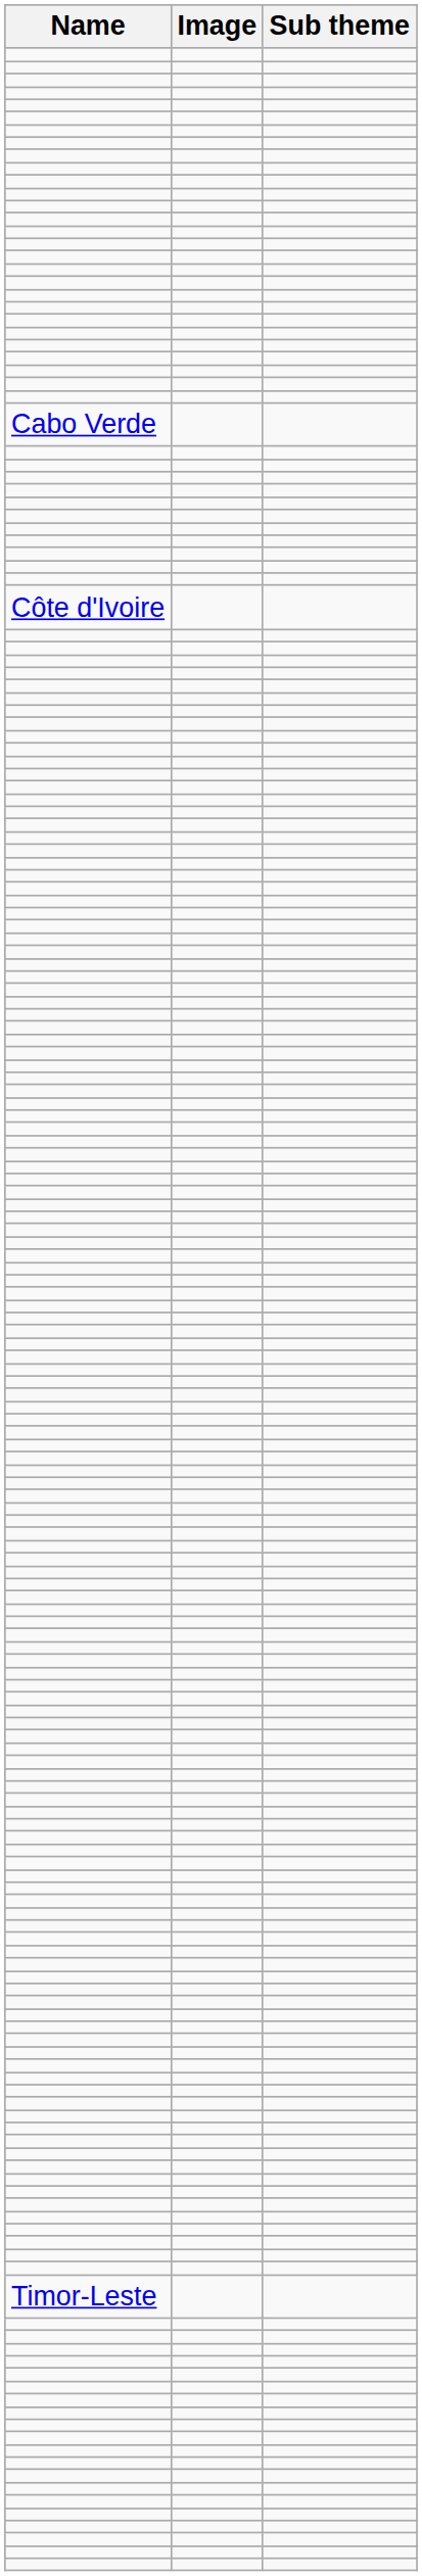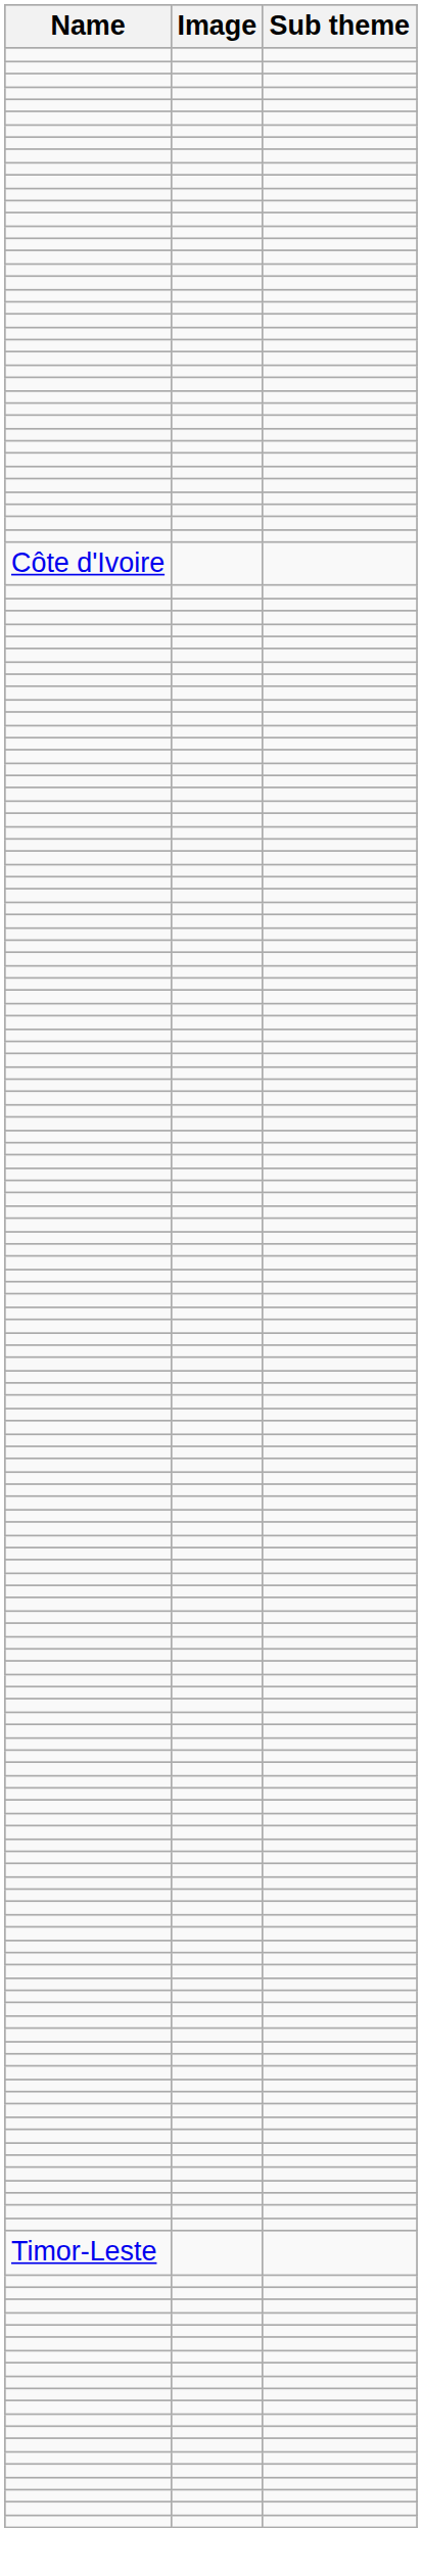 <table class="sortable wikitable">
 <tr style="background:#ececec;">
 <th>Name</th>
 <th>Image</th>
 <th>Sub theme</th>
 </tr>
 <tr>
 <td></td>
 <td></td>
 <td></td>
 </tr>
 <tr>
 <td></td>
 <td></td>
 <td></td>
 </tr>
 <tr>
 <td></td>
 <td></td>
 <td></td>
 </tr>
 <tr>
 <td></td>
 <td></td>
 <td></td>
 </tr>
 <tr>
 <td></td>
 <td></td>
 <td></td>
 </tr>
 <tr>
 <td></td>
 <td></td>
 <td></td>
 </tr>
 <tr>
 <td></td>
 <td></td>
 <td></td>
 </tr>
 <tr>
 <td></td>
 <td></td>
 <td></td>
 </tr>
 <tr>
 <td></td>
 <td></td>
 <td></td>
 </tr>
 <tr>
 <td></td>
 <td></td>
 <td></td>
 </tr>
 <tr>
 <td></td>
 <td></td>
 <td></td>
 </tr>
 <tr>
 <td></td>
 <td></td>
 <td></td>
 </tr>
 <tr>
 <td></td>
 <td></td>
 <td></td>
 </tr>
 <tr>
 <td></td>
 <td></td>
 <td></td>
 </tr>
 <tr>
 <td></td>
 <td></td>
 <td></td>
 </tr>
 <tr>
 <td></td>
 <td></td>
 <td></td>
 </tr>
 <tr>
 <td></td>
 <td></td>
 <td></td>
 </tr>
 <tr>
 <td></td>
 <td></td>
 <td></td>
 </tr>
 <tr>
 <td></td>
 <td></td>
 <td></td>
 </tr>
 <tr>
 <td></td>
 <td></td>
 <td></td>
 </tr>
 <tr>
 <td></td>
 <td></td>
 <td></td>
 </tr>
 <tr>
 <td></td>
 <td></td>
 <td></td>
 </tr>
 <tr>
 <td></td>
 <td></td>
 <td></td>
 </tr>
 <tr>
 <td></td>
 <td></td>
 <td></td>
 </tr>
 <tr>
 <td></td>
 <td></td>
 <td></td>
 </tr>
 <tr>
 <td></td>
 <td></td>
 <td></td>
 </tr>
 <tr>
 <td></td>
 <td></td>
 <td></td>
 </tr>
 <tr>
 <td></td>
-<td></td>
-<td></td>
-</tr>
-<tr>
-<td> <a href='#'>Cabo Verde</a></td>
 <td></td>
 <td></td>
 </tr>
 <tr>
 <td></td>
 <td></td>
 <td></td>
 </tr>
 <tr>
 <td></td>
 <td></td>
 <td></td>
 </tr>
 <tr>
 <td></td>
 <td></td>
 <td></td>
 </tr>
 <tr>
 <td></td>
 <td></td>
 <td></td>
 </tr>
 <tr>
 <td></td>
 <td></td>
 <td></td>
 </tr>
 <tr>
 <td></td>
 <td></td>
 <td></td>
 </tr>
 <tr>
 <td></td>
 <td></td>
 <td></td>
 </tr>
 <tr>
 <td></td>
 <td></td>
 <td></td>
 </tr>
 <tr>
 <td></td>
 <td></td>
 <td></td>
 </tr>
 <tr>
 <td></td>
 <td></td>
 <td></td>
 </tr>
 <tr>
 <td></td>
 <td></td>
 <td></td>
 </tr>
 <tr>
 <td> <a href='#'>Côte d'Ivoire</a></td>
 <td></td>
 <td></td>
 </tr>
 <tr>
 <td></td>
 <td></td>
 <td></td>
 </tr>
 <tr>
 <td></td>
 <td></td>
 <td></td>
 </tr>
 <tr>
 <td></td>
 <td></td>
 <td></td>
 </tr>
 <tr>
 <td></td>
 <td></td>
 <td></td>
 </tr>
 <tr>
 <td></td>
 <td></td>
 <td></td>
 </tr>
 <tr>
 <td></td>
 <td></td>
 <td></td>
 </tr>
 <tr>
 <td></td>
 <td></td>
 <td></td>
 </tr>
 <tr>
 <td></td>
 <td></td>
 <td></td>
 </tr>
 <tr>
 <td></td>
 <td></td>
 <td></td>
 </tr>
 <tr>
 <td></td>
 <td></td>
 <td></td>
 </tr>
 <tr>
 <td></td>
 <td></td>
 <td></td>
 </tr>
 <tr>
 <td></td>
 <td></td>
 <td></td>
 </tr>
 <tr>
 <td></td>
 <td></td>
 <td></td>
 </tr>
 <tr>
 <td></td>
 <td></td>
 <td></td>
 </tr>
 <tr>
 <td></td>
 <td></td>
 <td></td>
 </tr>
 <tr>
 <td></td>
 <td></td>
 <td></td>
 </tr>
 <tr>
 <td></td>
 <td></td>
 <td></td>
 </tr>
 <tr>
 <td></td>
 <td></td>
 <td></td>
 </tr>
 <tr>
 <td></td>
 <td></td>
 <td></td>
 </tr>
 <tr>
 <td></td>
 <td></td>
 <td></td>
 </tr>
 <tr>
 <td></td>
 <td></td>
 <td></td>
 </tr>
 <tr>
 <td></td>
 <td></td>
 <td></td>
 </tr>
 <tr>
 <td></td>
 <td></td>
 <td></td>
 </tr>
 <tr>
 <td></td>
 <td></td>
 <td></td>
 </tr>
 <tr>
 <td></td>
 <td></td>
 <td></td>
 </tr>
 <tr>
 <td></td>
 <td></td>
 <td></td>
 </tr>
 <tr>
 <td></td>
 <td></td>
 <td></td>
 </tr>
 <tr>
 <td></td>
 <td></td>
 <td></td>
 </tr>
 <tr>
 <td></td>
 <td></td>
 <td></td>
 </tr>
 <tr>
 <td></td>
 <td></td>
 <td></td>
 </tr>
 <tr>
 <td></td>
 <td></td>
 <td></td>
 </tr>
 <tr>
 <td></td>
 <td></td>
 <td></td>
 </tr>
 <tr>
 <td></td>
 <td></td>
 <td></td>
 </tr>
 <tr>
 <td></td>
 <td></td>
 <td></td>
 </tr>
 <tr>
 <td></td>
 <td></td>
 <td></td>
 </tr>
 <tr>
 <td></td>
 <td></td>
 <td></td>
 </tr>
 <tr>
 <td></td>
 <td></td>
 <td></td>
 </tr>
 <tr>
 <td></td>
 <td></td>
 <td></td>
 </tr>
 <tr>
 <td></td>
 <td></td>
 <td></td>
 </tr>
 <tr>
 <td></td>
 <td></td>
 <td></td>
 </tr>
 <tr>
 <td></td>
 <td></td>
 <td></td>
 </tr>
 <tr>
 <td></td>
 <td></td>
 <td></td>
 </tr>
 <tr>
 <td></td>
 <td></td>
 <td></td>
 </tr>
 <tr>
 <td></td>
 <td></td>
 <td></td>
 </tr>
 <tr>
 <td></td>
 <td></td>
 <td></td>
 </tr>
 <tr>
 <td></td>
 <td></td>
 <td></td>
 </tr>
 <tr>
 <td></td>
 <td></td>
 <td></td>
 </tr>
 <tr>
 <td></td>
 <td></td>
 <td></td>
 </tr>
 <tr>
 <td></td>
 <td></td>
 <td></td>
 </tr>
 <tr>
 <td></td>
 <td></td>
 <td></td>
 </tr>
 <tr>
 <td></td>
 <td></td>
 <td></td>
 </tr>
 <tr>
 <td></td>
 <td></td>
 <td></td>
 </tr>
 <tr>
 <td></td>
 <td></td>
 <td></td>
 </tr>
 <tr>
 <td></td>
 <td></td>
 <td></td>
 </tr>
 <tr>
 <td></td>
 <td></td>
 <td></td>
 </tr>
 <tr>
 <td></td>
 <td></td>
 <td></td>
 </tr>
 <tr>
 <td></td>
 <td></td>
 <td></td>
 </tr>
 <tr>
 <td></td>
 <td></td>
 <td></td>
 </tr>
 <tr>
 <td></td>
 <td></td>
 <td></td>
 </tr>
 <tr>
 <td></td>
 <td></td>
 <td></td>
 </tr>
 <tr>
 <td></td>
 <td></td>
 <td></td>
 </tr>
 <tr>
 <td></td>
 <td></td>
 <td></td>
 </tr>
 <tr>
 <td></td>
 <td></td>
 <td></td>
 </tr>
 <tr>
 <td></td>
 <td></td>
 <td></td>
 </tr>
 <tr>
 <td></td>
 <td></td>
 <td></td>
 </tr>
 <tr>
 <td></td>
 <td></td>
 <td></td>
 </tr>
 <tr>
 <td></td>
 <td></td>
 <td></td>
 </tr>
 <tr>
 <td></td>
 <td></td>
 <td></td>
 </tr>
 <tr>
 <td></td>
 <td></td>
 <td></td>
 </tr>
 <tr>
 <td></td>
 <td></td>
 <td></td>
 </tr>
 <tr>
 <td></td>
 <td></td>
 <td></td>
 </tr>
 <tr>
 <td></td>
 <td></td>
 <td></td>
 </tr>
 <tr>
 <td></td>
 <td></td>
 <td></td>
 </tr>
 <tr>
 <td></td>
 <td></td>
 <td></td>
 </tr>
 <tr>
 <td></td>
 <td></td>
 <td></td>
 </tr>
 <tr>
 <td></td>
 <td></td>
 <td></td>
 </tr>
 <tr>
 <td></td>
 <td></td>
 <td></td>
 </tr>
 <tr>
 <td></td>
 <td></td>
 <td></td>
 </tr>
 <tr>
 <td></td>
 <td></td>
 <td></td>
 </tr>
 <tr>
 <td></td>
 <td></td>
 <td></td>
 </tr>
 <tr>
 <td></td>
 <td></td>
 <td></td>
 </tr>
 <tr>
 <td></td>
 <td></td>
 <td></td>
 </tr>
 <tr>
 <td></td>
 <td></td>
 <td></td>
 </tr>
 <tr>
 <td></td>
 <td></td>
 <td></td>
 </tr>
 <tr>
 <td></td>
 <td></td>
 <td></td>
 </tr>
 <tr>
 <td></td>
 <td></td>
 <td></td>
 </tr>
 <tr>
 <td></td>
 <td></td>
 <td></td>
 </tr>
 <tr>
 <td></td>
 <td></td>
 <td></td>
 </tr>
 <tr>
 <td></td>
 <td></td>
 <td></td>
 </tr>
 <tr>
 <td></td>
 <td></td>
 <td></td>
 </tr>
 <tr>
 <td></td>
 <td></td>
 <td></td>
 </tr>
 <tr>
 <td></td>
 <td></td>
 <td></td>
 </tr>
 <tr>
 <td></td>
 <td></td>
 <td></td>
 </tr>
 <tr>
 <td></td>
 <td></td>
 <td></td>
 </tr>
 <tr>
 <td></td>
 <td></td>
 <td></td>
 </tr>
 <tr>
 <td></td>
 <td></td>
 <td></td>
 </tr>
 <tr>
 <td></td>
 <td></td>
 <td></td>
 </tr>
 <tr>
 <td></td>
 <td></td>
 <td></td>
 </tr>
 <tr>
 <td></td>
 <td></td>
 <td></td>
 </tr>
 <tr>
 <td></td>
 <td></td>
 <td></td>
 </tr>
 <tr>
 <td></td>
 <td></td>
 <td></td>
 </tr>
 <tr>
 <td></td>
 <td></td>
 <td></td>
 </tr>
 <tr>
 <td></td>
 <td></td>
 <td></td>
 </tr>
 <tr>
 <td></td>
 <td></td>
 <td></td>
 </tr>
 <tr>
 <td></td>
 <td></td>
 <td></td>
 </tr>
 <tr>
 <td></td>
 <td></td>
 <td></td>
 </tr>
 <tr>
 <td></td>
 <td></td>
 <td></td>
 </tr>
 <tr>
 <td></td>
 <td></td>
 <td></td>
 </tr>
 <tr>
 <td></td>
 <td></td>
 <td></td>
 </tr>
 <tr>
 <td></td>
 <td></td>
 <td></td>
 </tr>
 <tr>
 <td></td>
 <td></td>
 <td></td>
 </tr>
 <tr>
 <td></td>
 <td></td>
 <td></td>
 </tr>
 <tr>
 <td></td>
 <td></td>
 <td></td>
 </tr>
 <tr>
 <td></td>
 <td></td>
 <td></td>
 </tr>
 <tr>
 <td></td>
 <td></td>
 <td></td>
 </tr>
 <tr>
 <td></td>
 <td></td>
 <td></td>
 </tr>
 <tr>
 <td></td>
 <td></td>
 <td></td>
 </tr>
 <tr>
 <td></td>
 <td></td>
 <td></td>
 </tr>
 <tr>
 <td></td>
 <td></td>
 <td></td>
 </tr>
 <tr>
 <td></td>
 <td></td>
 <td></td>
 </tr>
 <tr>
 <td></td>
 <td></td>
 <td></td>
 </tr>
 <tr>
 <td></td>
 <td></td>
 <td></td>
 </tr>
 <tr>
 <td></td>
 <td></td>
 <td></td>
 </tr>
 <tr>
 <td></td>
 <td></td>
 <td></td>
 </tr>
 <tr>
 <td></td>
 <td></td>
 <td></td>
 </tr>
 <tr>
 <td></td>
 <td></td>
 <td></td>
 </tr>
 <tr>
 <td></td>
 <td></td>
 <td></td>
 </tr>
 <tr>
 <td></td>
 <td></td>
 <td></td>
 </tr>
 <tr>
 <td></td>
 <td></td>
 <td></td>
 </tr>
 <tr>
 <td></td>
 <td></td>
 <td></td>
 </tr>
 <tr>
 <td> <a href='#'>Timor-Leste</a></td>
 <td></td>
 <td></td>
 </tr>
 <tr>
 <td></td>
 <td></td>
 <td></td>
 </tr>
 <tr>
 <td></td>
 <td></td>
 <td></td>
 </tr>
 <tr>
 <td></td>
 <td></td>
 <td></td>
 </tr>
 <tr>
 <td></td>
 <td></td>
 <td></td>
 </tr>
 <tr>
 <td></td>
 <td></td>
 <td></td>
 </tr>
 <tr>
 <td></td>
 <td></td>
 <td></td>
 </tr>
 <tr>
 <td></td>
 <td></td>
 <td></td>
 </tr>
 <tr>
 <td></td>
 <td></td>
 <td></td>
 </tr>
 <tr>
 <td></td>
 <td></td>
 <td></td>
 </tr>
 <tr>
 <td></td>
 <td></td>
 <td></td>
 </tr>
 <tr>
 <td></td>
 <td></td>
 <td></td>
 </tr>
 <tr>
 <td></td>
 <td></td>
 <td></td>
 </tr>
 <tr>
 <td></td>
 <td></td>
 <td></td>
 </tr>
 <tr>
 <td></td>
 <td></td>
 <td></td>
 </tr>
 <tr>
 <td></td>
 <td></td>
 <td></td>
 </tr>
 <tr>
 <td></td>
 <td></td>
 <td></td>
 </tr>
 <tr>
 <td></td>
 <td></td>
 <td></td>
 </tr>
 <tr>
 <td></td>
 <td></td>
 <td></td>
 </tr>
 <tr>
 <td></td>
 <td></td>
 <td></td>
 </tr>
 <tr>
 <td></td>
 <td></td>
 <td></td>
 </tr>
 </table>
